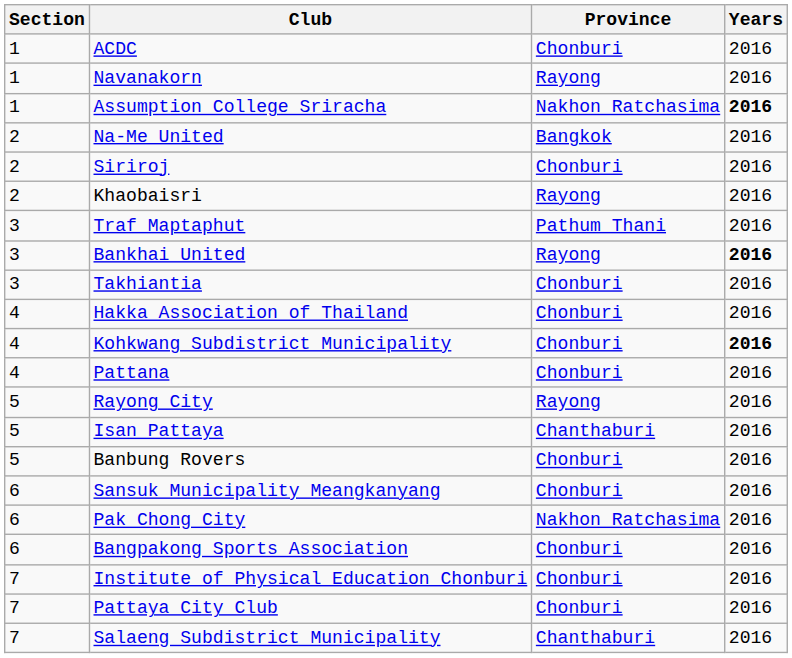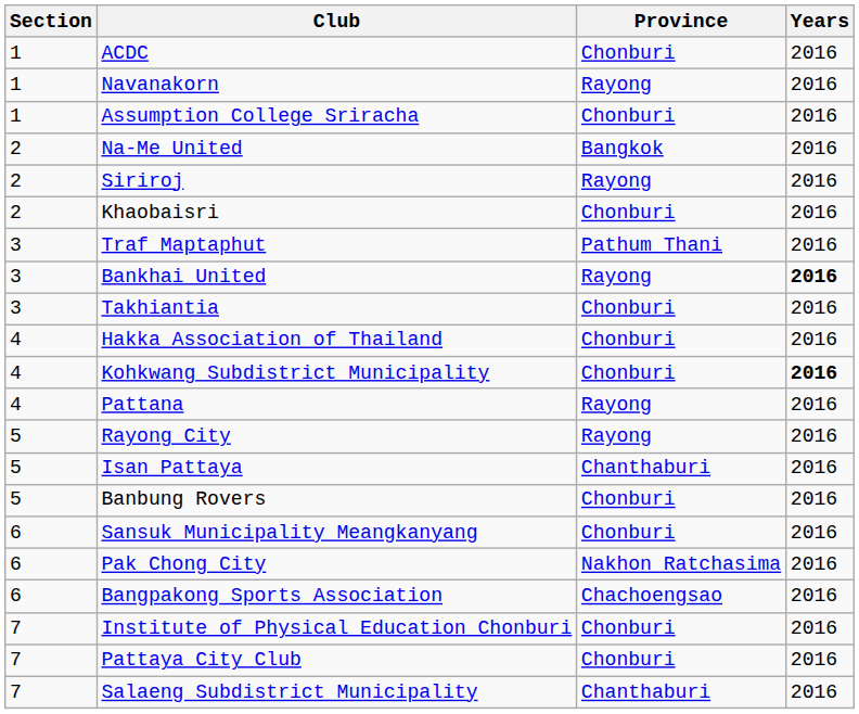 <table class="wikitable">
 <tr>
 <th>Section</th>
 <th>Club</th>
 <th>Province</th>
 <th>Years</th>
 </tr>
 <tr>
 <td>1</td>
 <td><a href='#'>ACDC</a></td>
 <td><a href='#'>Chonburi</a></td>
 <td>2016</td>
 </tr>
 <tr>
 <td>1</td>
 <td><a href='#'>Navanakorn</a></td>
 <td><a href='#'>Rayong</a></td>
 <td>2016</td>
 </tr>
 <tr>
 <td>1</td>
 <td><a href='#'>Assumption College Sriracha</a></td>
-<td><a href='#'>Nakhon Ratchasima</a></td>
-<td><strong>2016</strong></td>
+<td><a href='#'>Chonburi</a></td>
+<td>2016</td>
 </tr>
 <tr>
 <td>2</td>
 <td><a href='#'>Na-Me United</a></td>
 <td><a href='#'>Bangkok</a></td>
 <td>2016</td>
 </tr>
 <tr>
 <td>2</td>
 <td><a href='#'>Siriroj</a></td>
-<td><a href='#'>Chonburi</a></td>
+<td><a href='#'>Rayong</a></td>
 <td>2016</td>
 </tr>
 <tr>
 <td>2</td>
 <td>Khaobaisri</td>
-<td><a href='#'>Rayong</a></td>
+<td><a href='#'>Chonburi</a></td>
 <td>2016</td>
 </tr>
 <tr>
 <td>3</td>
 <td><a href='#'>Traf Maptaphut</a></td>
 <td><a href='#'>Pathum Thani</a></td>
 <td>2016</td>
 </tr>
 <tr>
 <td>3</td>
 <td><a href='#'>Bankhai United</a></td>
 <td><a href='#'>Rayong</a></td>
 <td><strong>2016</strong></td>
 </tr>
 <tr>
 <td>3</td>
 <td><a href='#'>Takhiantia</a></td>
 <td><a href='#'>Chonburi</a></td>
 <td>2016</td>
 </tr>
 <tr>
 <td>4</td>
 <td><a href='#'>Hakka Association of Thailand</a></td>
 <td><a href='#'>Chonburi</a></td>
 <td>2016</td>
 </tr>
 <tr>
 <td>4</td>
 <td><a href='#'>Kohkwang Subdistrict Municipality</a></td>
 <td><a href='#'>Chonburi</a></td>
 <td><strong>2016</strong></td>
 </tr>
 <tr>
 <td>4</td>
 <td><a href='#'>Pattana</a></td>
-<td><a href='#'>Chonburi</a></td>
+<td><a href='#'>Rayong</a></td>
 <td>2016</td>
 </tr>
 <tr>
 <td>5</td>
 <td><a href='#'>Rayong City</a></td>
 <td><a href='#'>Rayong</a></td>
 <td>2016</td>
 </tr>
 <tr>
 <td>5</td>
 <td><a href='#'>Isan Pattaya</a></td>
 <td><a href='#'>Chanthaburi</a></td>
 <td>2016</td>
 </tr>
 <tr>
 <td>5</td>
 <td>Banbung Rovers</td>
 <td><a href='#'>Chonburi</a></td>
 <td>2016</td>
 </tr>
 <tr>
 <td>6</td>
 <td><a href='#'>Sansuk Municipality Meangkanyang</a></td>
 <td><a href='#'>Chonburi</a></td>
 <td>2016</td>
 </tr>
 <tr>
 <td>6</td>
 <td><a href='#'>Pak Chong City</a></td>
 <td><a href='#'>Nakhon Ratchasima</a></td>
 <td>2016</td>
 </tr>
 <tr>
 <td>6</td>
 <td><a href='#'>Bangpakong Sports Association</a></td>
-<td><a href='#'>Chonburi</a></td>
+<td><a href='#'>Chachoengsao</a></td>
 <td>2016</td>
 </tr>
 <tr>
 <td>7</td>
 <td><a href='#'>Institute of Physical Education Chonburi</a></td>
 <td><a href='#'>Chonburi</a></td>
 <td>2016</td>
 </tr>
 <tr>
 <td>7</td>
 <td><a href='#'>Pattaya City Club</a></td>
 <td><a href='#'>Chonburi</a></td>
 <td>2016</td>
 </tr>
 <tr>
 <td>7</td>
 <td><a href='#'>Salaeng Subdistrict Municipality</a></td>
 <td><a href='#'>Chanthaburi</a></td>
 <td>2016</td>
 </tr>
 </table>
